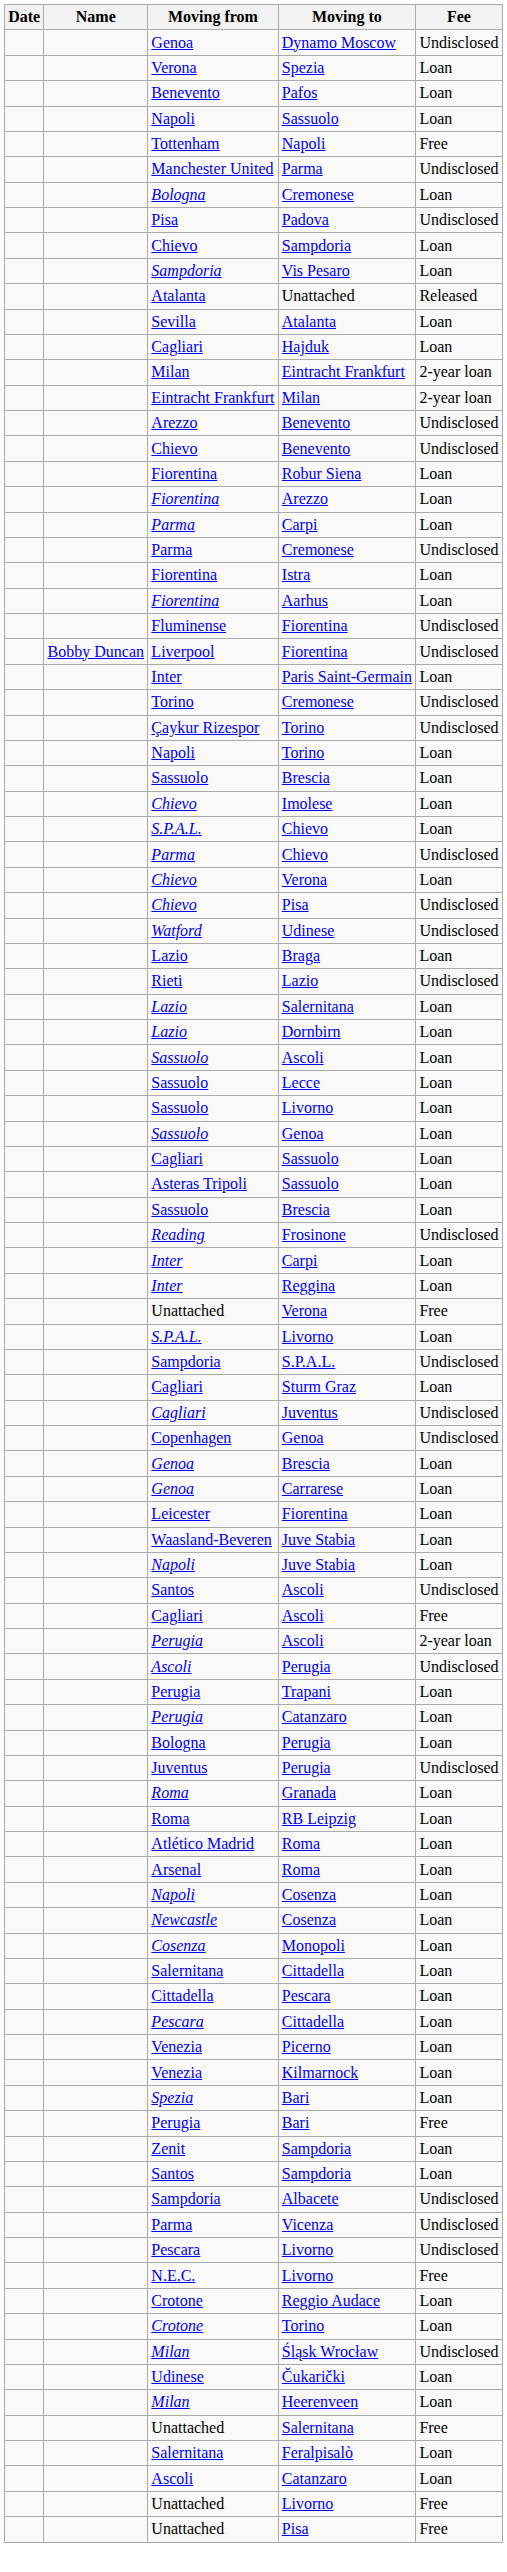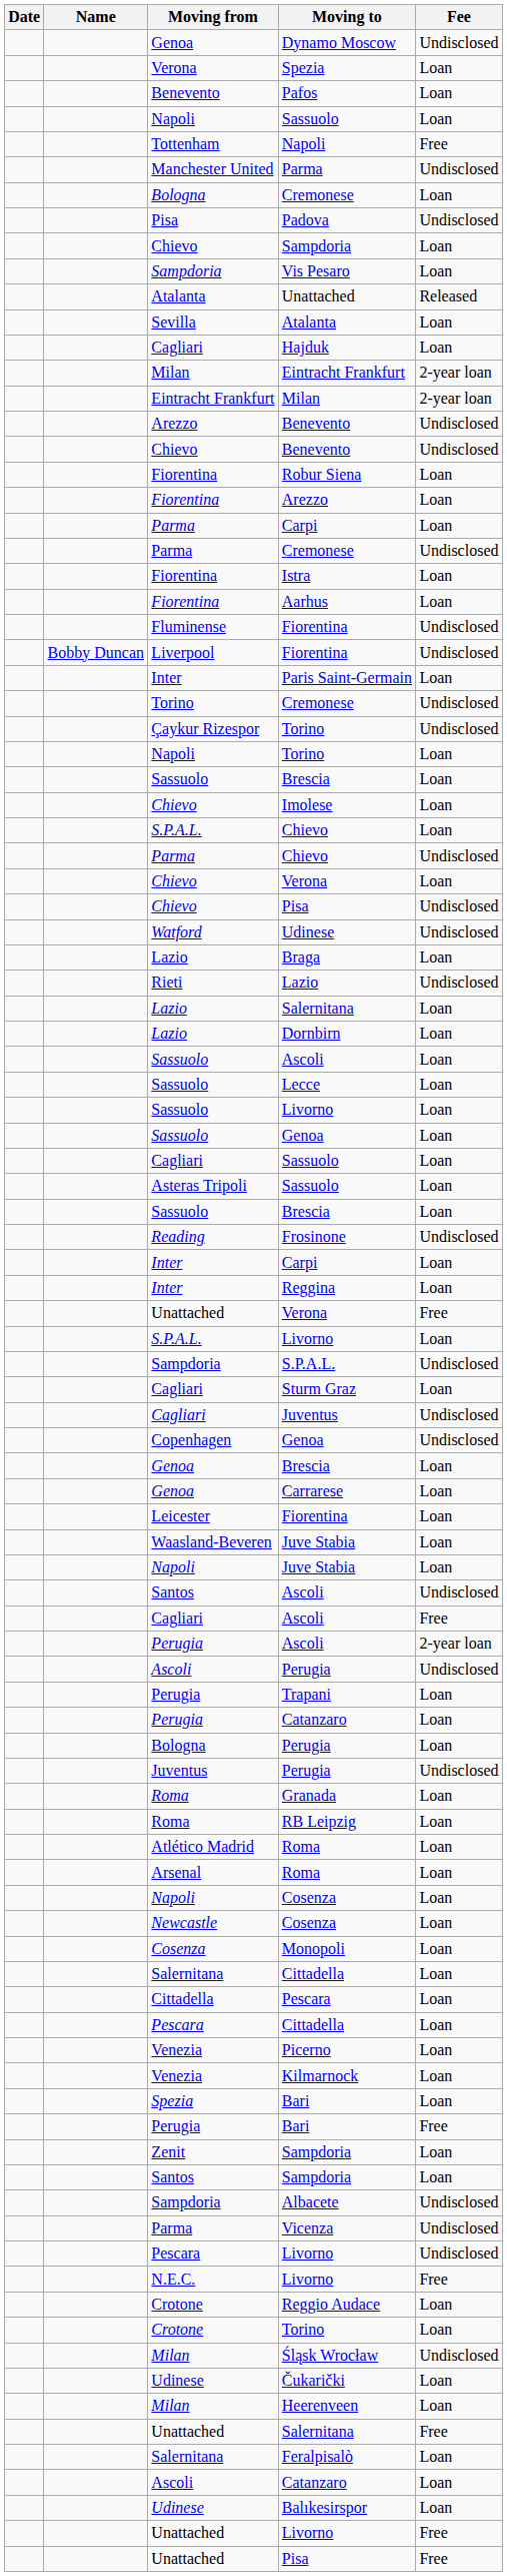 <table class="wikitable sortable">
 <tr>
 <th>Date</th>
 <th>Name</th>
 <th>Moving from</th>
 <th>Moving to</th>
 <th>Fee</th>
 </tr>
 <tr>
 <td></td>
 <td> </td>
 <td><a href='#'>Genoa</a></td>
 <td> <a href='#'>Dynamo Moscow</a></td>
 <td>Undisclosed</td>
 </tr>
 <tr>
 <td></td>
 <td></td>
 <td><a href='#'>Verona</a></td>
 <td><a href='#'>Spezia</a></td>
 <td>Loan</td>
 </tr>
 <tr>
 <td></td>
 <td> </td>
 <td><a href='#'>Benevento</a></td>
 <td> <a href='#'>Pafos</a></td>
 <td>Loan</td>
 </tr>
 <tr>
 <td></td>
 <td> </td>
 <td><a href='#'>Napoli</a></td>
 <td><a href='#'>Sassuolo</a></td>
 <td>Loan</td>
 </tr>
 <tr>
 <td></td>
 <td> </td>
 <td> <a href='#'>Tottenham</a></td>
 <td><a href='#'>Napoli</a></td>
 <td>Free</td>
 </tr>
 <tr>
 <td></td>
 <td></td>
 <td> <a href='#'>Manchester United</a></td>
 <td><a href='#'>Parma</a></td>
 <td>Undisclosed</td>
 </tr>
 <tr>
 <td></td>
 <td> </td>
 <td><em><a href='#'>Bologna</a></em></td>
 <td><a href='#'>Cremonese</a></td>
 <td>Loan</td>
 </tr>
 <tr>
 <td></td>
 <td></td>
 <td><a href='#'>Pisa</a></td>
 <td><a href='#'>Padova</a></td>
 <td>Undisclosed</td>
 </tr>
 <tr>
 <td></td>
 <td></td>
 <td><a href='#'>Chievo</a></td>
 <td><a href='#'>Sampdoria</a></td>
 <td>Loan</td>
 </tr>
 <tr>
 <td></td>
 <td></td>
 <td><em><a href='#'>Sampdoria</a></em></td>
 <td><a href='#'>Vis Pesaro</a></td>
 <td>Loan</td>
 </tr>
 <tr>
 <td></td>
 <td> </td>
 <td><a href='#'>Atalanta</a></td>
 <td>Unattached</td>
 <td>Released</td>
 </tr>
 <tr>
 <td></td>
 <td> </td>
 <td> <a href='#'>Sevilla</a></td>
 <td><a href='#'>Atalanta</a></td>
 <td>Loan</td>
 </tr>
 <tr>
 <td></td>
 <td> </td>
 <td><a href='#'>Cagliari</a></td>
 <td> <a href='#'>Hajduk</a></td>
 <td>Loan</td>
 </tr>
 <tr>
 <td></td>
 <td> </td>
 <td><a href='#'>Milan</a></td>
 <td> <a href='#'>Eintracht Frankfurt</a></td>
 <td>2-year loan</td>
 </tr>
 <tr>
 <td></td>
 <td> </td>
 <td> <a href='#'>Eintracht Frankfurt</a></td>
 <td><a href='#'>Milan</a></td>
 <td>2-year loan</td>
 </tr>
 <tr>
 <td></td>
 <td> </td>
 <td><a href='#'>Arezzo</a></td>
 <td><a href='#'>Benevento</a></td>
 <td>Undisclosed</td>
 </tr>
 <tr>
 <td></td>
 <td> </td>
 <td><a href='#'>Chievo</a></td>
 <td><a href='#'>Benevento</a></td>
 <td>Undisclosed</td>
 </tr>
 <tr>
 <td></td>
 <td></td>
 <td><a href='#'>Fiorentina</a></td>
 <td><a href='#'>Robur Siena</a></td>
 <td>Loan</td>
 </tr>
 <tr>
 <td></td>
 <td></td>
 <td><em><a href='#'>Fiorentina</a></em></td>
 <td><a href='#'>Arezzo</a></td>
 <td>Loan</td>
 </tr>
 <tr>
 <td></td>
 <td></td>
 <td><em><a href='#'>Parma</a></em></td>
 <td><a href='#'>Carpi</a></td>
 <td>Loan</td>
 </tr>
 <tr>
 <td></td>
 <td></td>
 <td><a href='#'>Parma</a></td>
 <td><a href='#'>Cremonese</a></td>
 <td>Undisclosed</td>
 </tr>
 <tr>
 <td></td>
 <td> </td>
 <td><a href='#'>Fiorentina</a></td>
 <td> <a href='#'>Istra</a></td>
 <td>Loan</td>
 </tr>
 <tr>
 <td></td>
 <td> </td>
 <td><em><a href='#'>Fiorentina</a></em></td>
 <td> <a href='#'>Aarhus</a></td>
 <td>Loan</td>
 </tr>
 <tr>
 <td></td>
 <td> </td>
 <td> <a href='#'>Fluminense</a></td>
 <td><a href='#'>Fiorentina</a></td>
 <td>Undisclosed</td>
 </tr>
 <tr>
 <td></td>
 <td> <a href='#'>Bobby Duncan</a></td>
 <td> <a href='#'>Liverpool</a></td>
 <td><a href='#'>Fiorentina</a></td>
 <td>Undisclosed</td>
 </tr>
 <tr>
 <td></td>
 <td> </td>
 <td><a href='#'>Inter</a></td>
 <td> <a href='#'>Paris Saint-Germain</a></td>
 <td>Loan</td>
 </tr>
 <tr>
 <td></td>
 <td> </td>
 <td><a href='#'>Torino</a></td>
 <td><a href='#'>Cremonese</a> </td>
 <td>Undisclosed</td>
 </tr>
 <tr>
 <td></td>
 <td> </td>
 <td> <a href='#'>Çaykur Rizespor</a></td>
 <td><a href='#'>Torino</a></td>
 <td>Undisclosed</td>
 </tr>
 <tr>
 <td></td>
 <td></td>
 <td><a href='#'>Napoli</a></td>
 <td><a href='#'>Torino</a></td>
 <td>Loan</td>
 </tr>
 <tr>
 <td></td>
 <td></td>
 <td><a href='#'>Sassuolo</a></td>
 <td><a href='#'>Brescia</a></td>
 <td>Loan</td>
 </tr>
 <tr>
 <td></td>
 <td> </td>
 <td><em><a href='#'>Chievo</a></em></td>
 <td><a href='#'>Imolese</a></td>
 <td>Loan</td>
 </tr>
 <tr>
 <td></td>
 <td></td>
 <td><em><a href='#'>S.P.A.L.</a></em></td>
 <td><a href='#'>Chievo</a></td>
 <td>Loan</td>
 </tr>
 <tr>
 <td></td>
 <td></td>
 <td><em><a href='#'>Parma</a></em></td>
 <td><a href='#'>Chievo</a></td>
 <td>Undisclosed</td>
 </tr>
 <tr>
 <td></td>
 <td> </td>
 <td><em><a href='#'>Chievo</a></em></td>
 <td><a href='#'>Verona</a></td>
 <td>Loan</td>
 </tr>
 <tr>
 <td></td>
 <td></td>
 <td><em><a href='#'>Chievo</a></em></td>
 <td><a href='#'>Pisa</a></td>
 <td>Undisclosed</td>
 </tr>
 <tr>
 <td></td>
 <td></td>
 <td> <em><a href='#'>Watford</a></em></td>
 <td><a href='#'>Udinese</a></td>
 <td>Undisclosed</td>
 </tr>
 <tr>
 <td></td>
 <td> </td>
 <td><a href='#'>Lazio</a></td>
 <td> <a href='#'>Braga</a></td>
 <td>Loan</td>
 </tr>
 <tr>
 <td></td>
 <td> </td>
 <td><a href='#'>Rieti</a></td>
 <td><a href='#'>Lazio</a></td>
 <td>Undisclosed</td>
 </tr>
 <tr>
 <td></td>
 <td> </td>
 <td><em><a href='#'>Lazio</a></em></td>
 <td><a href='#'>Salernitana</a></td>
 <td>Loan</td>
 </tr>
 <tr>
 <td></td>
 <td> </td>
 <td><em><a href='#'>Lazio</a></em></td>
 <td> <a href='#'>Dornbirn</a></td>
 <td>Loan</td>
 </tr>
 <tr>
 <td></td>
 <td> </td>
 <td><em><a href='#'>Sassuolo</a></em></td>
 <td><a href='#'>Ascoli</a></td>
 <td>Loan</td>
 </tr>
 <tr>
 <td></td>
 <td> </td>
 <td><a href='#'>Sassuolo</a></td>
 <td><a href='#'>Lecce</a></td>
 <td>Loan</td>
 </tr>
 <tr>
 <td></td>
 <td></td>
 <td><a href='#'>Sassuolo</a></td>
 <td><a href='#'>Livorno</a></td>
 <td>Loan</td>
 </tr>
 <tr>
 <td></td>
 <td></td>
 <td><em><a href='#'>Sassuolo</a></em></td>
 <td><a href='#'>Genoa</a></td>
 <td>Loan</td>
 </tr>
 <tr>
 <td></td>
 <td></td>
 <td><a href='#'>Cagliari</a></td>
 <td><a href='#'>Sassuolo</a></td>
 <td>Loan</td>
 </tr>
 <tr>
 <td></td>
 <td> </td>
 <td> <a href='#'>Asteras Tripoli</a></td>
 <td><a href='#'>Sassuolo</a></td>
 <td>Loan</td>
 </tr>
 <tr>
 <td></td>
 <td></td>
 <td><a href='#'>Sassuolo</a></td>
 <td><a href='#'>Brescia</a></td>
 <td>Loan</td>
 </tr>
 <tr>
 <td></td>
 <td> </td>
 <td> <em><a href='#'>Reading</a></em></td>
 <td><a href='#'>Frosinone</a></td>
 <td>Undisclosed</td>
 </tr>
 <tr>
 <td></td>
 <td></td>
 <td><em><a href='#'>Inter</a></em></td>
 <td><a href='#'>Carpi</a></td>
 <td>Loan</td>
 </tr>
 <tr>
 <td></td>
 <td> </td>
 <td><em><a href='#'>Inter</a></em></td>
 <td><a href='#'>Reggina</a></td>
 <td>Loan</td>
 </tr>
 <tr>
 <td></td>
 <td> </td>
 <td>Unattached</td>
 <td><a href='#'>Verona</a></td>
 <td>Free</td>
 </tr>
 <tr>
 <td></td>
 <td></td>
 <td><em><a href='#'>S.P.A.L.</a></em></td>
 <td><a href='#'>Livorno</a></td>
 <td>Loan</td>
 </tr>
 <tr>
 <td></td>
 <td></td>
 <td><a href='#'>Sampdoria</a></td>
 <td><a href='#'>S.P.A.L.</a></td>
 <td>Undisclosed</td>
 </tr>
 <tr>
 <td></td>
 <td> </td>
 <td><a href='#'>Cagliari</a></td>
 <td> <a href='#'>Sturm Graz</a></td>
 <td>Loan</td>
 </tr>
 <tr>
 <td></td>
 <td> </td>
 <td><em><a href='#'>Cagliari</a></em></td>
 <td><a href='#'>Juventus</a></td>
 <td>Undisclosed</td>
 </tr>
 <tr>
 <td></td>
 <td> </td>
 <td> <a href='#'>Copenhagen</a></td>
 <td><a href='#'>Genoa</a></td>
 <td>Undisclosed</td>
 </tr>
 <tr>
 <td></td>
 <td> </td>
 <td><em><a href='#'>Genoa</a></em></td>
 <td><a href='#'>Brescia</a></td>
 <td>Loan</td>
 </tr>
 <tr>
 <td></td>
 <td></td>
 <td><em><a href='#'>Genoa</a></em></td>
 <td><a href='#'>Carrarese</a></td>
 <td>Loan</td>
 </tr>
 <tr>
 <td></td>
 <td> </td>
 <td> <a href='#'>Leicester</a></td>
 <td><a href='#'>Fiorentina</a></td>
 <td>Loan</td>
 </tr>
 <tr>
 <td></td>
 <td></td>
 <td> <a href='#'>Waasland-Beveren</a></td>
 <td><a href='#'>Juve Stabia</a></td>
 <td>Loan</td>
 </tr>
 <tr>
 <td></td>
 <td></td>
 <td><em><a href='#'>Napoli</a></em></td>
 <td><a href='#'>Juve Stabia</a></td>
 <td>Loan</td>
 </tr>
 <tr>
 <td></td>
 <td> </td>
 <td> <a href='#'>Santos</a></td>
 <td><a href='#'>Ascoli</a></td>
 <td>Undisclosed</td>
 </tr>
 <tr>
 <td></td>
 <td></td>
 <td><a href='#'>Cagliari</a></td>
 <td><a href='#'>Ascoli</a></td>
 <td>Free</td>
 </tr>
 <tr>
 <td></td>
 <td></td>
 <td><em><a href='#'>Perugia</a></em></td>
 <td><a href='#'>Ascoli</a></td>
 <td>2-year loan</td>
 </tr>
 <tr>
 <td></td>
 <td></td>
 <td><em><a href='#'>Ascoli</a></em></td>
 <td><a href='#'>Perugia</a></td>
 <td>Undisclosed</td>
 </tr>
 <tr>
 <td></td>
 <td></td>
 <td><a href='#'>Perugia</a></td>
 <td><a href='#'>Trapani</a></td>
 <td>Loan</td>
 </tr>
 <tr>
 <td></td>
 <td></td>
 <td><em><a href='#'>Perugia</a></em></td>
 <td><a href='#'>Catanzaro</a></td>
 <td>Loan</td>
 </tr>
 <tr>
 <td></td>
 <td></td>
 <td><a href='#'>Bologna</a></td>
 <td><a href='#'>Perugia</a></td>
 <td>Loan</td>
 </tr>
 <tr>
 <td></td>
 <td></td>
 <td><a href='#'>Juventus</a></td>
 <td><a href='#'>Perugia</a></td>
 <td>Undisclosed</td>
 </tr>
 <tr>
 <td></td>
 <td> </td>
 <td><em><a href='#'>Roma</a></em></td>
 <td> <a href='#'>Granada</a></td>
 <td>Loan</td>
 </tr>
 <tr>
 <td></td>
 <td> </td>
 <td><a href='#'>Roma</a></td>
 <td> <a href='#'>RB Leipzig</a></td>
 <td>Loan</td>
 </tr>
 <tr>
 <td></td>
 <td> </td>
 <td> <a href='#'>Atlético Madrid</a></td>
 <td><a href='#'>Roma</a></td>
 <td>Loan</td>
 </tr>
 <tr>
 <td></td>
 <td> </td>
 <td> <a href='#'>Arsenal</a></td>
 <td><a href='#'>Roma</a></td>
 <td>Loan</td>
 </tr>
 <tr>
 <td></td>
 <td> </td>
 <td><em><a href='#'>Napoli</a></em></td>
 <td><a href='#'>Cosenza</a></td>
 <td>Loan</td>
 </tr>
 <tr>
 <td></td>
 <td> </td>
 <td> <em><a href='#'>Newcastle</a></em></td>
 <td><a href='#'>Cosenza</a></td>
 <td>Loan</td>
 </tr>
 <tr>
 <td></td>
 <td></td>
 <td><em><a href='#'>Cosenza</a></em></td>
 <td><a href='#'>Monopoli</a></td>
 <td>Loan</td>
 </tr>
 <tr>
 <td></td>
 <td></td>
 <td><a href='#'>Salernitana</a></td>
 <td><a href='#'>Cittadella</a></td>
 <td>Loan</td>
 </tr>
 <tr>
 <td></td>
 <td></td>
 <td><a href='#'>Cittadella</a></td>
 <td><a href='#'>Pescara</a></td>
 <td>Loan</td>
 </tr>
 <tr>
 <td></td>
 <td></td>
 <td><em><a href='#'>Pescara</a></em></td>
 <td><a href='#'>Cittadella</a></td>
 <td>Loan</td>
 </tr>
 <tr>
 <td></td>
 <td></td>
 <td><a href='#'>Venezia</a></td>
 <td><a href='#'>Picerno</a></td>
 <td>Loan</td>
 </tr>
 <tr>
 <td></td>
 <td> </td>
 <td><a href='#'>Venezia</a></td>
 <td> <a href='#'>Kilmarnock</a></td>
 <td>Loan</td>
 </tr>
 <tr>
 <td></td>
 <td> </td>
 <td><em><a href='#'>Spezia</a></em></td>
 <td><a href='#'>Bari</a></td>
 <td>Loan</td>
 </tr>
 <tr>
 <td></td>
 <td></td>
 <td><a href='#'>Perugia</a></td>
 <td><a href='#'>Bari</a></td>
 <td>Free</td>
 </tr>
 <tr>
 <td></td>
 <td> </td>
 <td> <a href='#'>Zenit</a></td>
 <td><a href='#'>Sampdoria</a></td>
 <td>Loan</td>
 </tr>
 <tr>
 <td></td>
 <td> </td>
 <td> <a href='#'>Santos</a></td>
 <td><a href='#'>Sampdoria</a></td>
 <td>Loan</td>
 </tr>
 <tr>
 <td></td>
 <td></td>
 <td><a href='#'>Sampdoria</a></td>
 <td> <a href='#'>Albacete</a></td>
 <td>Undisclosed</td>
 </tr>
 <tr>
 <td></td>
 <td></td>
 <td><a href='#'>Parma</a></td>
 <td><a href='#'>Vicenza</a></td>
 <td>Undisclosed</td>
 </tr>
 <tr>
 <td></td>
 <td></td>
 <td><a href='#'>Pescara</a></td>
 <td><a href='#'>Livorno</a></td>
 <td>Undisclosed</td>
 </tr>
 <tr>
 <td></td>
 <td> </td>
 <td> <a href='#'>N.E.C.</a></td>
 <td><a href='#'>Livorno</a></td>
 <td>Free</td>
 </tr>
 <tr>
 <td></td>
 <td> </td>
 <td><a href='#'>Crotone</a></td>
 <td><a href='#'>Reggio Audace</a></td>
 <td>Loan</td>
 </tr>
 <tr>
 <td></td>
 <td> </td>
 <td><em><a href='#'>Crotone</a></em></td>
 <td><a href='#'>Torino</a></td>
 <td>Loan</td>
 </tr>
 <tr>
 <td></td>
 <td> </td>
 <td><em><a href='#'>Milan</a></em></td>
 <td> <a href='#'>Śląsk Wrocław</a></td>
 <td>Undisclosed</td>
 </tr>
 <tr>
 <td></td>
 <td> </td>
 <td><a href='#'>Udinese</a></td>
 <td> <a href='#'>Čukarički</a></td>
 <td>Loan</td>
 </tr>
 <tr>
 <td></td>
 <td> </td>
 <td><em><a href='#'>Milan</a></em></td>
 <td> <a href='#'>Heerenveen</a></td>
 <td>Loan</td>
 </tr>
 <tr>
 <td></td>
 <td> </td>
 <td>Unattached</td>
 <td><a href='#'>Salernitana</a></td>
 <td>Free</td>
 </tr>
 <tr>
 <td></td>
 <td></td>
 <td><a href='#'>Salernitana</a></td>
 <td><a href='#'>Feralpisalò</a></td>
 <td>Loan</td>
 </tr>
 <tr>
 <td></td>
 <td></td>
 <td><a href='#'>Ascoli</a></td>
 <td><a href='#'>Catanzaro</a></td>
 <td>Loan</td>
 </tr>
 <tr>
 <td></td>
+<td> </td>
+<td><em><a href='#'>Udinese</a></em></td>
+<td> <a href='#'>Balıkesirspor</a></td>
+<td>Loan</td>
+</tr>
+<tr>
+<td></td>
 <td></td>
 <td>Unattached</td>
 <td><a href='#'>Livorno</a></td>
 <td>Free</td>
 </tr>
 <tr>
 <td></td>
 <td></td>
 <td>Unattached</td>
 <td><a href='#'>Pisa</a></td>
 <td>Free</td>
 </tr>
 </table>
